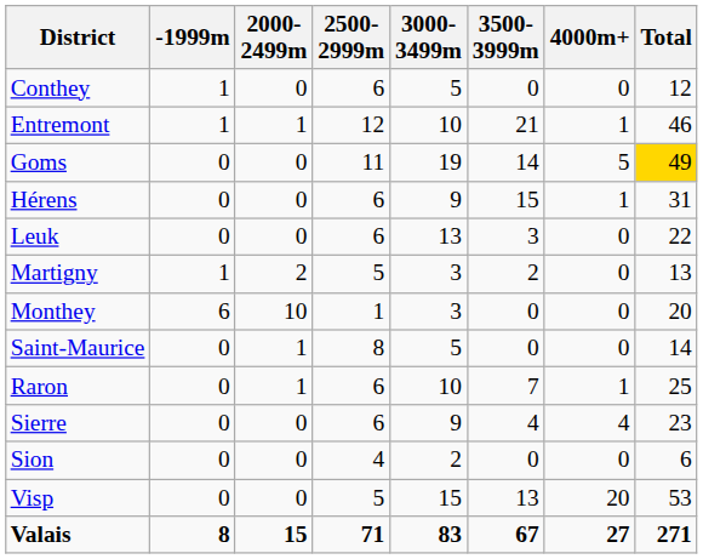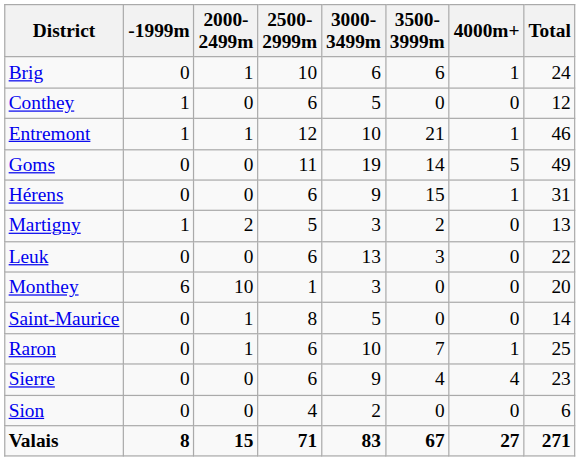 <table class="wikitable sortable" style="margin: 1em auto 1em auto;">
 <tr>
 <th>District</th>
 <th>-1999m</th>
 <th>2000-<br>2499m</th>
 <th>2500-<br>2999m</th>
 <th>3000-<br>3499m</th>
 <th>3500-<br>3999m</th>
 <th>4000m+</th>
 <th>Total</th>
+</tr>
+<tr>
+<td align=left><a href='#'>Brig</a></td>
+<td align=right>0</td>
+<td align=right>1</td>
+<td align=right>10</td>
+<td align=right>6</td>
+<td align=right>6</td>
+<td align=right>1</td>
+<td align=right>24</td>
 </tr>
 <tr>
 <td align=left><a href='#'>Conthey</a></td>
 <td align=right>1</td>
 <td align=right>0</td>
 <td align=right>6</td>
 <td align=right>5</td>
 <td align=right>0</td>
 <td align=right>0</td>
 <td align=right>12</td>
 </tr>
 <tr>
 <td align=left><a href='#'>Entremont</a></td>
 <td align=right>1</td>
 <td align=right>1</td>
 <td align=right>12</td>
 <td align=right>10</td>
 <td align=right>21</td>
 <td align=right>1</td>
 <td align=right>46</td>
 </tr>
 <tr>
 <td align=left><a href='#'>Goms</a></td>
 <td align=right>0</td>
 <td align=right>0</td>
 <td align=right>11</td>
 <td align=right>19</td>
 <td align=right>14</td>
 <td align=right>5</td>
-<td align=right style="background: gold;">49</td>
+<td align=right>49</td>
 </tr>
 <tr>
 <td align=left><a href='#'>Hérens</a></td>
 <td align=right>0</td>
 <td align=right>0</td>
 <td align=right>6</td>
 <td align=right>9</td>
 <td align=right>15</td>
 <td align=right>1</td>
 <td align=right>31</td>
 </tr>
 <tr>
+<td align=left><a href='#'>Martigny</a></td>
+<td align=right>1</td>
+<td align=right>2</td>
+<td align=right>5</td>
+<td align=right>3</td>
+<td align=right>2</td>
+<td align=right>0</td>
+<td align=right>13</td>
+</tr>
+<tr>
 <td align=left><a href='#'>Leuk</a></td>
 <td align=right>0</td>
 <td align=right>0</td>
 <td align=right>6</td>
 <td align=right>13</td>
 <td align=right>3</td>
 <td align=right>0</td>
 <td align=right>22</td>
-</tr>
-<tr>
-<td align=left><a href='#'>Martigny</a></td>
-<td align=right>1</td>
-<td align=right>2</td>
-<td align=right>5</td>
-<td align=right>3</td>
-<td align=right>2</td>
-<td align=right>0</td>
-<td align=right>13</td>
 </tr>
 <tr>
 <td align=left><a href='#'>Monthey</a></td>
 <td align=right>6</td>
 <td align=right>10</td>
 <td align=right>1</td>
 <td align=right>3</td>
 <td align=right>0</td>
 <td align=right>0</td>
 <td align=right>20</td>
 </tr>
 <tr>
 <td align=left><a href='#'>Saint-Maurice</a></td>
 <td align=right>0</td>
 <td align=right>1</td>
 <td align=right>8</td>
 <td align=right>5</td>
 <td align=right>0</td>
 <td align=right>0</td>
 <td align=right>14</td>
 </tr>
 <tr>
 <td align=left><a href='#'>Raron</a></td>
 <td align=right>0</td>
 <td align=right>1</td>
 <td align=right>6</td>
 <td align=right>10</td>
 <td align=right>7</td>
 <td align=right>1</td>
 <td align=right>25</td>
 </tr>
 <tr>
 <td align=left><a href='#'>Sierre</a></td>
 <td align=right>0</td>
 <td align=right>0</td>
 <td align=right>6</td>
 <td align=right>9</td>
 <td align=right>4</td>
 <td align=right>4</td>
 <td align=right>23</td>
 </tr>
 <tr>
 <td align=left><a href='#'>Sion</a></td>
 <td align=right>0</td>
 <td align=right>0</td>
 <td align=right>4</td>
 <td align=right>2</td>
 <td align=right>0</td>
 <td align=right>0</td>
 <td align=right>6</td>
 </tr>
-<tr>
-<td align=left><a href='#'>Visp</a></td>
-<td align=right>0</td>
-<td align=right>0</td>
-<td align=right>5</td>
-<td align=right>15</td>
-<td align=right>13</td>
-<td align=right>20</td>
-<td align=right>53</td>
-</tr>
 <tr class="sortbottom">
 <td align=left><strong>Valais</strong></td>
 <td align=right><strong>8</strong></td>
 <td align=right><strong>15</strong></td>
 <td align=right><strong>71</strong></td>
 <td align=right><strong>83</strong></td>
 <td align=right><strong>67</strong></td>
 <td align=right><strong>27</strong></td>
 <td align=right><strong>271</strong></td>
 </tr>
 </table>
